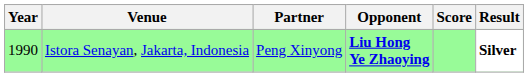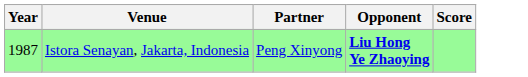 <table class="sortable wikitable" style="font-size: 90%;">
 <tr>
 <th>Year</th>
 <th>Venue</th>
 <th>Partner</th>
 <th>Opponent</th>
 <th>Score</th>
-<th>Result</th>
 </tr>
 <tr style="background:#98FB98">
-<td align="center">1990</td>
+<td align="center">1987</td>
 <td align="left"><a href='#'>Istora Senayan</a>, <a href='#'>Jakarta, Indonesia</a></td>
 <td align="left"> <a href='#'>Peng Xinyong</a></td>
 <td align="left"><strong> <a href='#'>Liu Hong</a> <br>  <a href='#'>Ye Zhaoying</a></strong></td>
 <td align="left"></td>
-<td style="text-align:left; background:white"> <strong>Silver</strong></td>
 </tr>
 </table>
